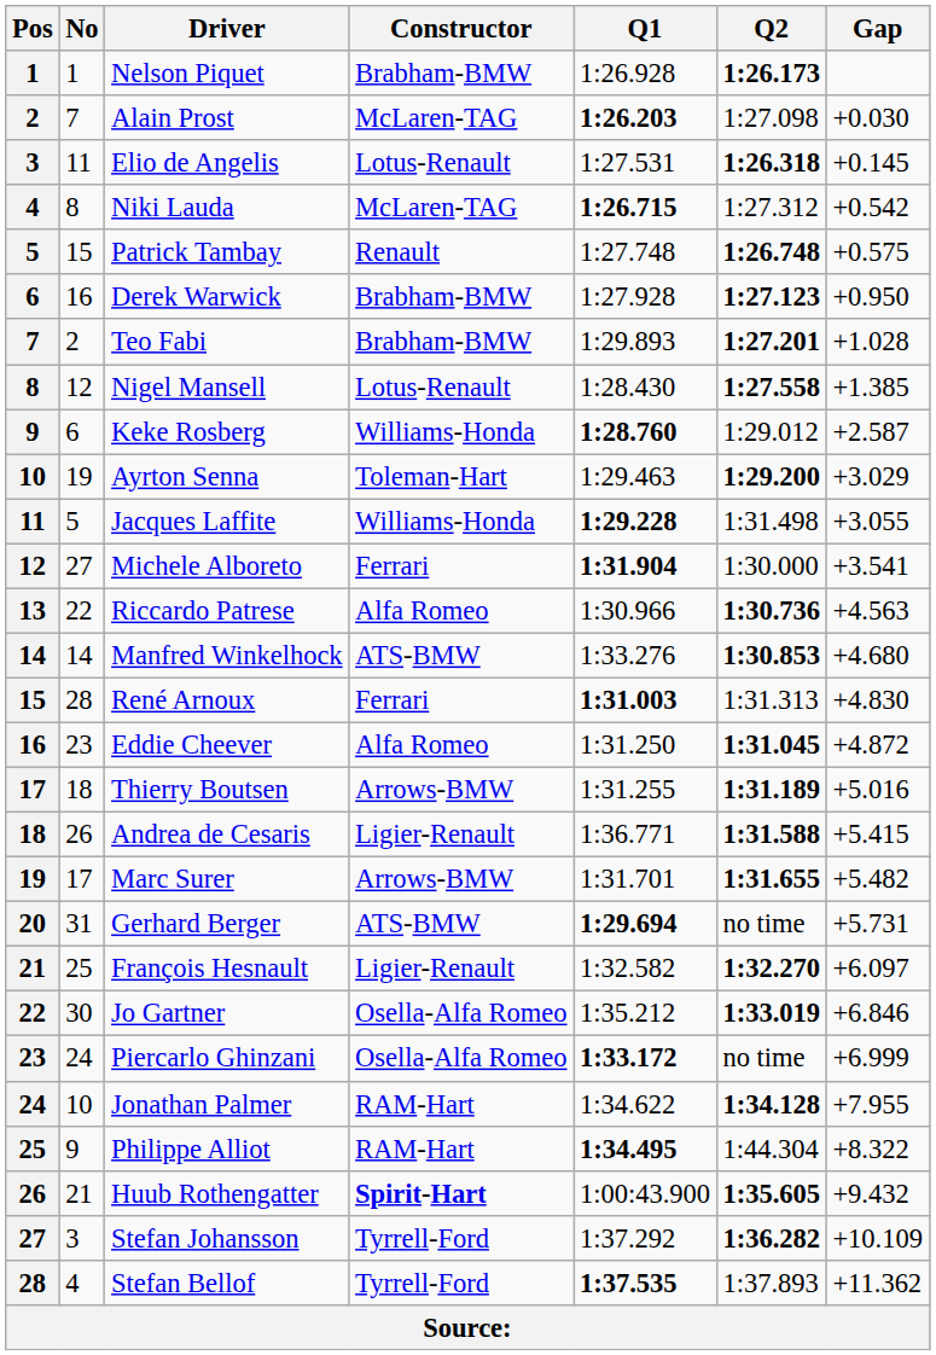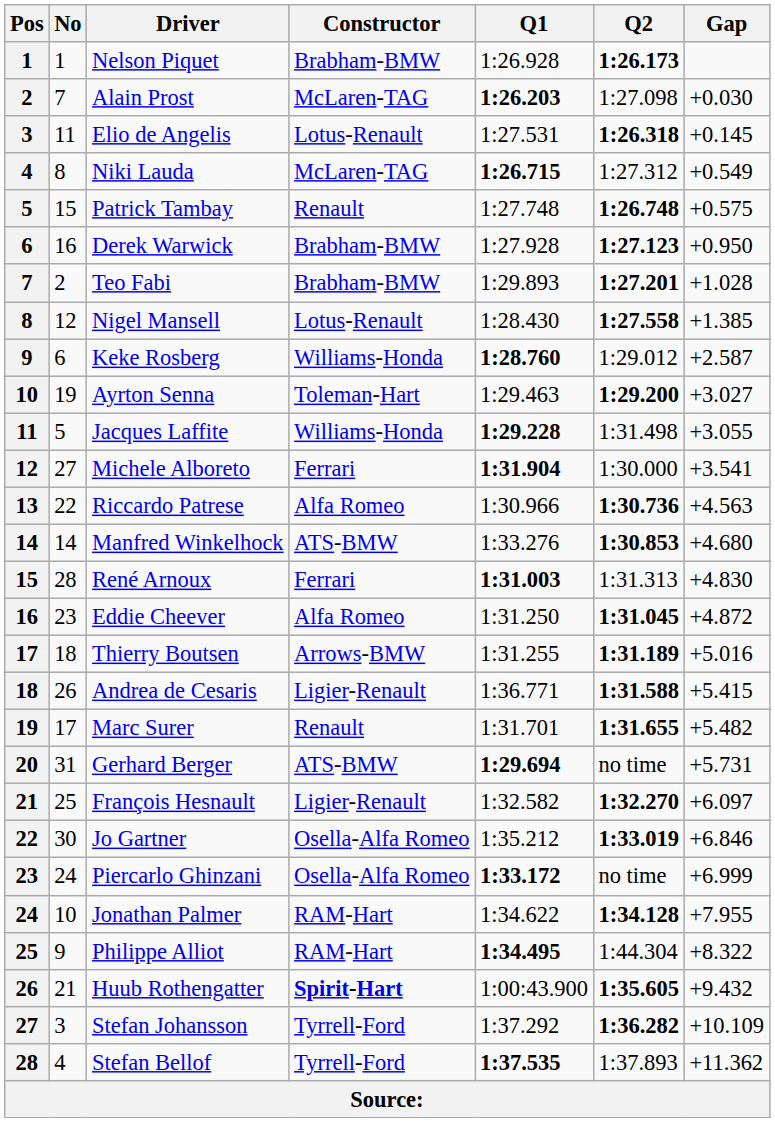 <table class="wikitable sortable" style="font-size: 95%;">
 <tr>
 <th>Pos</th>
 <th>No</th>
 <th>Driver</th>
 <th>Constructor</th>
 <th>Q1</th>
 <th>Q2</th>
 <th>Gap</th>
 </tr>
 <tr>
 <th>1</th>
 <td>1</td>
 <td> <a href='#'>Nelson Piquet</a></td>
 <td><a href='#'>Brabham</a>-<a href='#'>BMW</a></td>
 <td>1:26.928</td>
 <td><strong>1:26.173</strong></td>
 <td></td>
 </tr>
 <tr>
 <th>2</th>
 <td>7</td>
 <td> <a href='#'>Alain Prost</a></td>
 <td><a href='#'>McLaren</a>-<a href='#'>TAG</a></td>
 <td><strong>1:26.203</strong></td>
 <td>1:27.098</td>
 <td>+0.030</td>
 </tr>
 <tr>
 <th>3</th>
 <td>11</td>
 <td> <a href='#'>Elio de Angelis</a></td>
 <td><a href='#'>Lotus</a>-<a href='#'>Renault</a></td>
 <td>1:27.531</td>
 <td><strong>1:26.318</strong></td>
 <td>+0.145</td>
 </tr>
 <tr>
 <th>4</th>
 <td>8</td>
 <td> <a href='#'>Niki Lauda</a></td>
 <td><a href='#'>McLaren</a>-<a href='#'>TAG</a></td>
 <td><strong>1:26.715</strong></td>
 <td>1:27.312</td>
-<td>+0.542</td>
+<td>+0.549</td>
 </tr>
 <tr>
 <th>5</th>
 <td>15</td>
 <td> <a href='#'>Patrick Tambay</a></td>
 <td><a href='#'>Renault</a></td>
 <td>1:27.748</td>
 <td><strong>1:26.748</strong></td>
 <td>+0.575</td>
 </tr>
 <tr>
 <th>6</th>
 <td>16</td>
 <td> <a href='#'>Derek Warwick</a></td>
 <td><a href='#'>Brabham</a>-<a href='#'>BMW</a></td>
 <td>1:27.928</td>
 <td><strong>1:27.123</strong></td>
 <td>+0.950</td>
 </tr>
 <tr>
 <th>7</th>
 <td>2</td>
 <td> <a href='#'>Teo Fabi</a></td>
 <td><a href='#'>Brabham</a>-<a href='#'>BMW</a></td>
 <td>1:29.893</td>
 <td><strong>1:27.201</strong></td>
 <td>+1.028</td>
 </tr>
 <tr>
 <th>8</th>
 <td>12</td>
 <td> <a href='#'>Nigel Mansell</a></td>
 <td><a href='#'>Lotus</a>-<a href='#'>Renault</a></td>
 <td>1:28.430</td>
 <td><strong>1:27.558</strong></td>
 <td>+1.385</td>
 </tr>
 <tr>
 <th>9</th>
 <td>6</td>
 <td> <a href='#'>Keke Rosberg</a></td>
 <td><a href='#'>Williams</a>-<a href='#'>Honda</a></td>
 <td><strong>1:28.760</strong></td>
 <td>1:29.012</td>
 <td>+2.587</td>
 </tr>
 <tr>
 <th>10</th>
 <td>19</td>
 <td> <a href='#'>Ayrton Senna</a></td>
 <td><a href='#'>Toleman</a>-<a href='#'>Hart</a></td>
 <td>1:29.463</td>
 <td><strong>1:29.200</strong></td>
-<td>+3.029</td>
+<td>+3.027</td>
 </tr>
 <tr>
 <th>11</th>
 <td>5</td>
 <td> <a href='#'>Jacques Laffite</a></td>
 <td><a href='#'>Williams</a>-<a href='#'>Honda</a></td>
 <td><strong>1:29.228</strong></td>
 <td>1:31.498</td>
 <td>+3.055</td>
 </tr>
 <tr>
 <th>12</th>
 <td>27</td>
 <td> <a href='#'>Michele Alboreto</a></td>
 <td><a href='#'>Ferrari</a></td>
 <td><strong>1:31.904</strong></td>
 <td>1:30.000</td>
 <td>+3.541</td>
 </tr>
 <tr>
 <th>13</th>
 <td>22</td>
 <td> <a href='#'>Riccardo Patrese</a></td>
 <td><a href='#'>Alfa Romeo</a></td>
 <td>1:30.966</td>
 <td><strong>1:30.736</strong></td>
 <td>+4.563</td>
 </tr>
 <tr>
 <th>14</th>
 <td>14</td>
 <td> <a href='#'>Manfred Winkelhock</a></td>
 <td><a href='#'>ATS</a>-<a href='#'>BMW</a></td>
 <td>1:33.276</td>
 <td><strong>1:30.853</strong></td>
 <td>+4.680</td>
 </tr>
 <tr>
 <th>15</th>
 <td>28</td>
 <td> <a href='#'>René Arnoux</a></td>
 <td><a href='#'>Ferrari</a></td>
 <td><strong>1:31.003</strong></td>
 <td>1:31.313</td>
 <td>+4.830</td>
 </tr>
 <tr>
 <th>16</th>
 <td>23</td>
 <td> <a href='#'>Eddie Cheever</a></td>
 <td><a href='#'>Alfa Romeo</a></td>
 <td>1:31.250</td>
 <td><strong>1:31.045</strong></td>
 <td>+4.872</td>
 </tr>
 <tr>
 <th>17</th>
 <td>18</td>
 <td> <a href='#'>Thierry Boutsen</a></td>
 <td><a href='#'>Arrows</a>-<a href='#'>BMW</a></td>
 <td>1:31.255</td>
 <td><strong>1:31.189</strong></td>
 <td>+5.016</td>
 </tr>
 <tr>
 <th>18</th>
 <td>26</td>
 <td> <a href='#'>Andrea de Cesaris</a></td>
 <td><a href='#'>Ligier</a>-<a href='#'>Renault</a></td>
 <td>1:36.771</td>
 <td><strong>1:31.588</strong></td>
 <td>+5.415</td>
 </tr>
 <tr>
 <th>19</th>
 <td>17</td>
 <td> <a href='#'>Marc Surer</a></td>
-<td><a href='#'>Arrows</a>-<a href='#'>BMW</a></td>
+<td><a href='#'>Renault</a></td>
 <td>1:31.701</td>
 <td><strong>1:31.655</strong></td>
 <td>+5.482</td>
 </tr>
 <tr>
 <th>20</th>
 <td>31</td>
 <td> <a href='#'>Gerhard Berger</a></td>
 <td><a href='#'>ATS</a>-<a href='#'>BMW</a></td>
 <td><strong>1:29.694</strong></td>
 <td>no time</td>
 <td>+5.731</td>
 </tr>
 <tr>
 <th>21</th>
 <td>25</td>
 <td> <a href='#'>François Hesnault</a></td>
 <td><a href='#'>Ligier</a>-<a href='#'>Renault</a></td>
 <td>1:32.582</td>
 <td><strong>1:32.270</strong></td>
 <td>+6.097</td>
 </tr>
 <tr>
 <th>22</th>
 <td>30</td>
 <td> <a href='#'>Jo Gartner</a></td>
 <td><a href='#'>Osella</a>-<a href='#'>Alfa Romeo</a></td>
 <td>1:35.212</td>
 <td><strong>1:33.019</strong></td>
 <td>+6.846</td>
 </tr>
 <tr>
 <th>23</th>
 <td>24</td>
 <td> <a href='#'>Piercarlo Ghinzani</a></td>
 <td><a href='#'>Osella</a>-<a href='#'>Alfa Romeo</a></td>
 <td><strong>1:33.172</strong></td>
 <td>no time</td>
 <td>+6.999</td>
 </tr>
 <tr>
 <th>24</th>
 <td>10</td>
 <td> <a href='#'>Jonathan Palmer</a></td>
 <td><a href='#'>RAM</a>-<a href='#'>Hart</a></td>
 <td>1:34.622</td>
 <td><strong>1:34.128</strong></td>
 <td>+7.955</td>
 </tr>
 <tr>
 <th>25</th>
 <td>9</td>
 <td> <a href='#'>Philippe Alliot</a></td>
 <td><a href='#'>RAM</a>-<a href='#'>Hart</a></td>
 <td><strong>1:34.495</strong></td>
 <td>1:44.304</td>
 <td>+8.322</td>
 </tr>
 <tr>
 <th>26</th>
 <td>21</td>
 <td> <a href='#'>Huub Rothengatter</a></td>
 <td><strong><a href='#'>Spirit</a>-<a href='#'>Hart</a></strong></td>
 <td>1:00:43.900</td>
 <td><strong>1:35.605</strong></td>
 <td>+9.432</td>
 </tr>
 <tr>
 <th>27</th>
 <td>3</td>
 <td> <a href='#'>Stefan Johansson</a></td>
 <td><a href='#'>Tyrrell</a>-<a href='#'>Ford</a></td>
 <td>1:37.292</td>
 <td><strong>1:36.282</strong></td>
 <td>+10.109</td>
 </tr>
 <tr>
 <th>28</th>
 <td>4</td>
 <td> <a href='#'>Stefan Bellof</a></td>
 <td><a href='#'>Tyrrell</a>-<a href='#'>Ford</a></td>
 <td><strong>1:37.535</strong></td>
 <td>1:37.893</td>
 <td>+11.362</td>
 </tr>
 <tr>
 <th colspan="8">Source:</th>
 </tr>
 </table>
